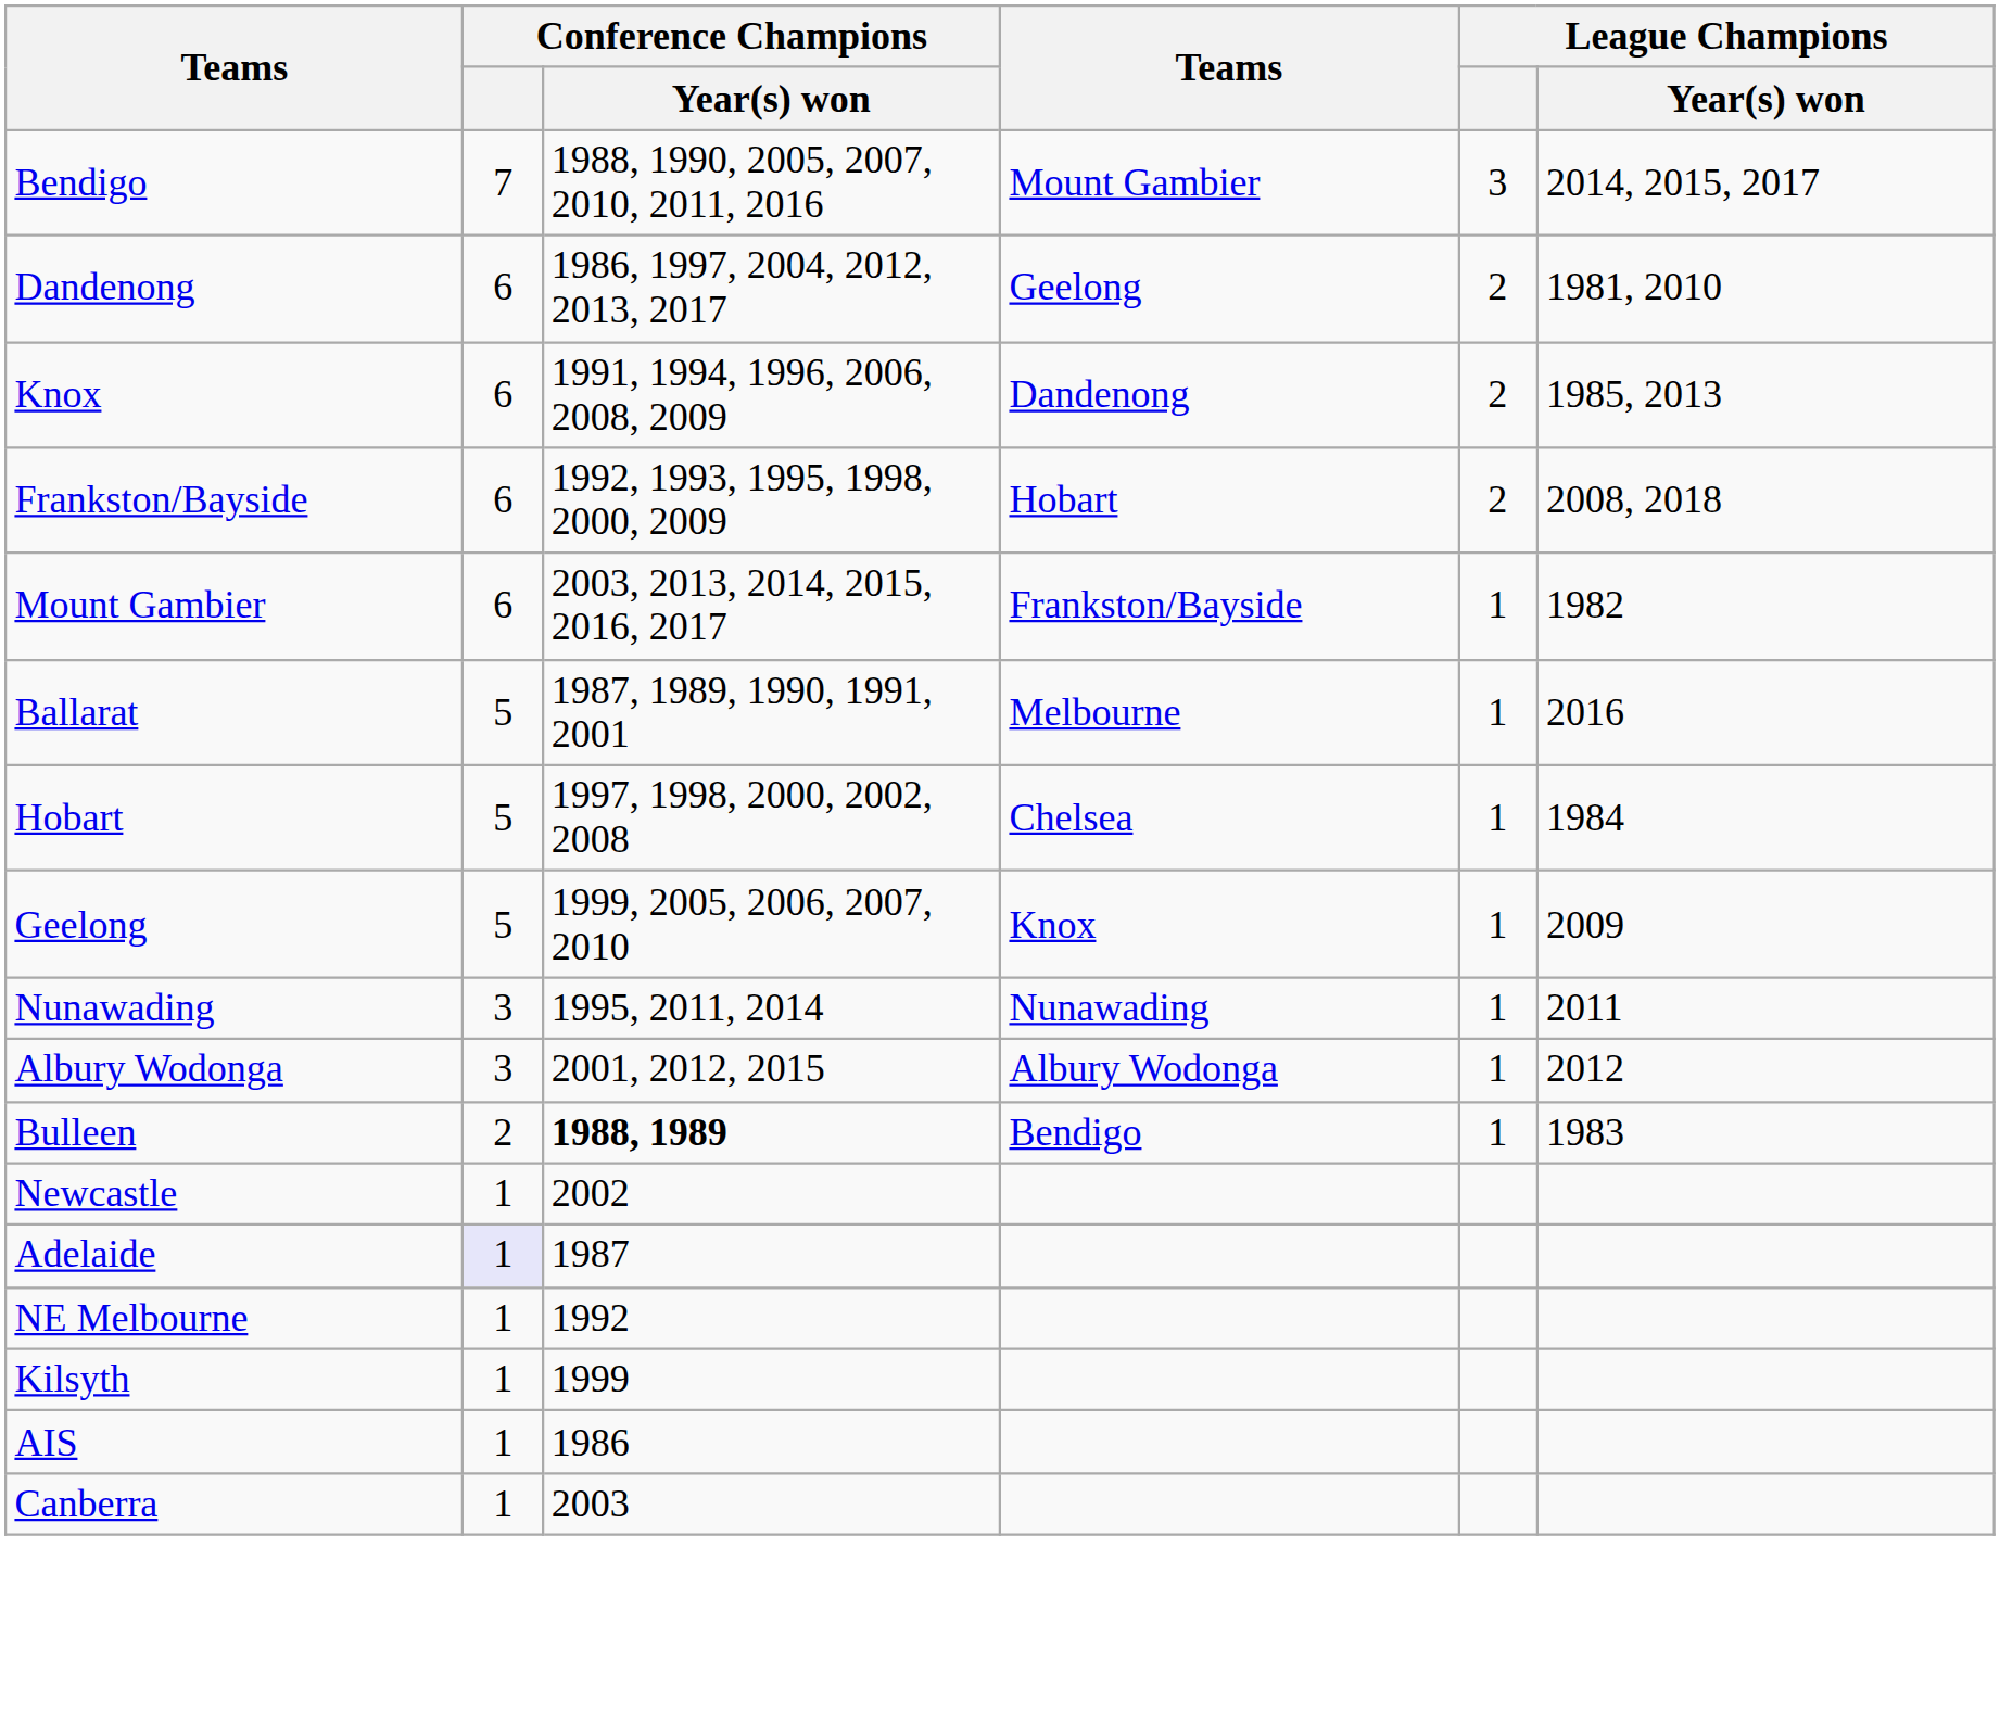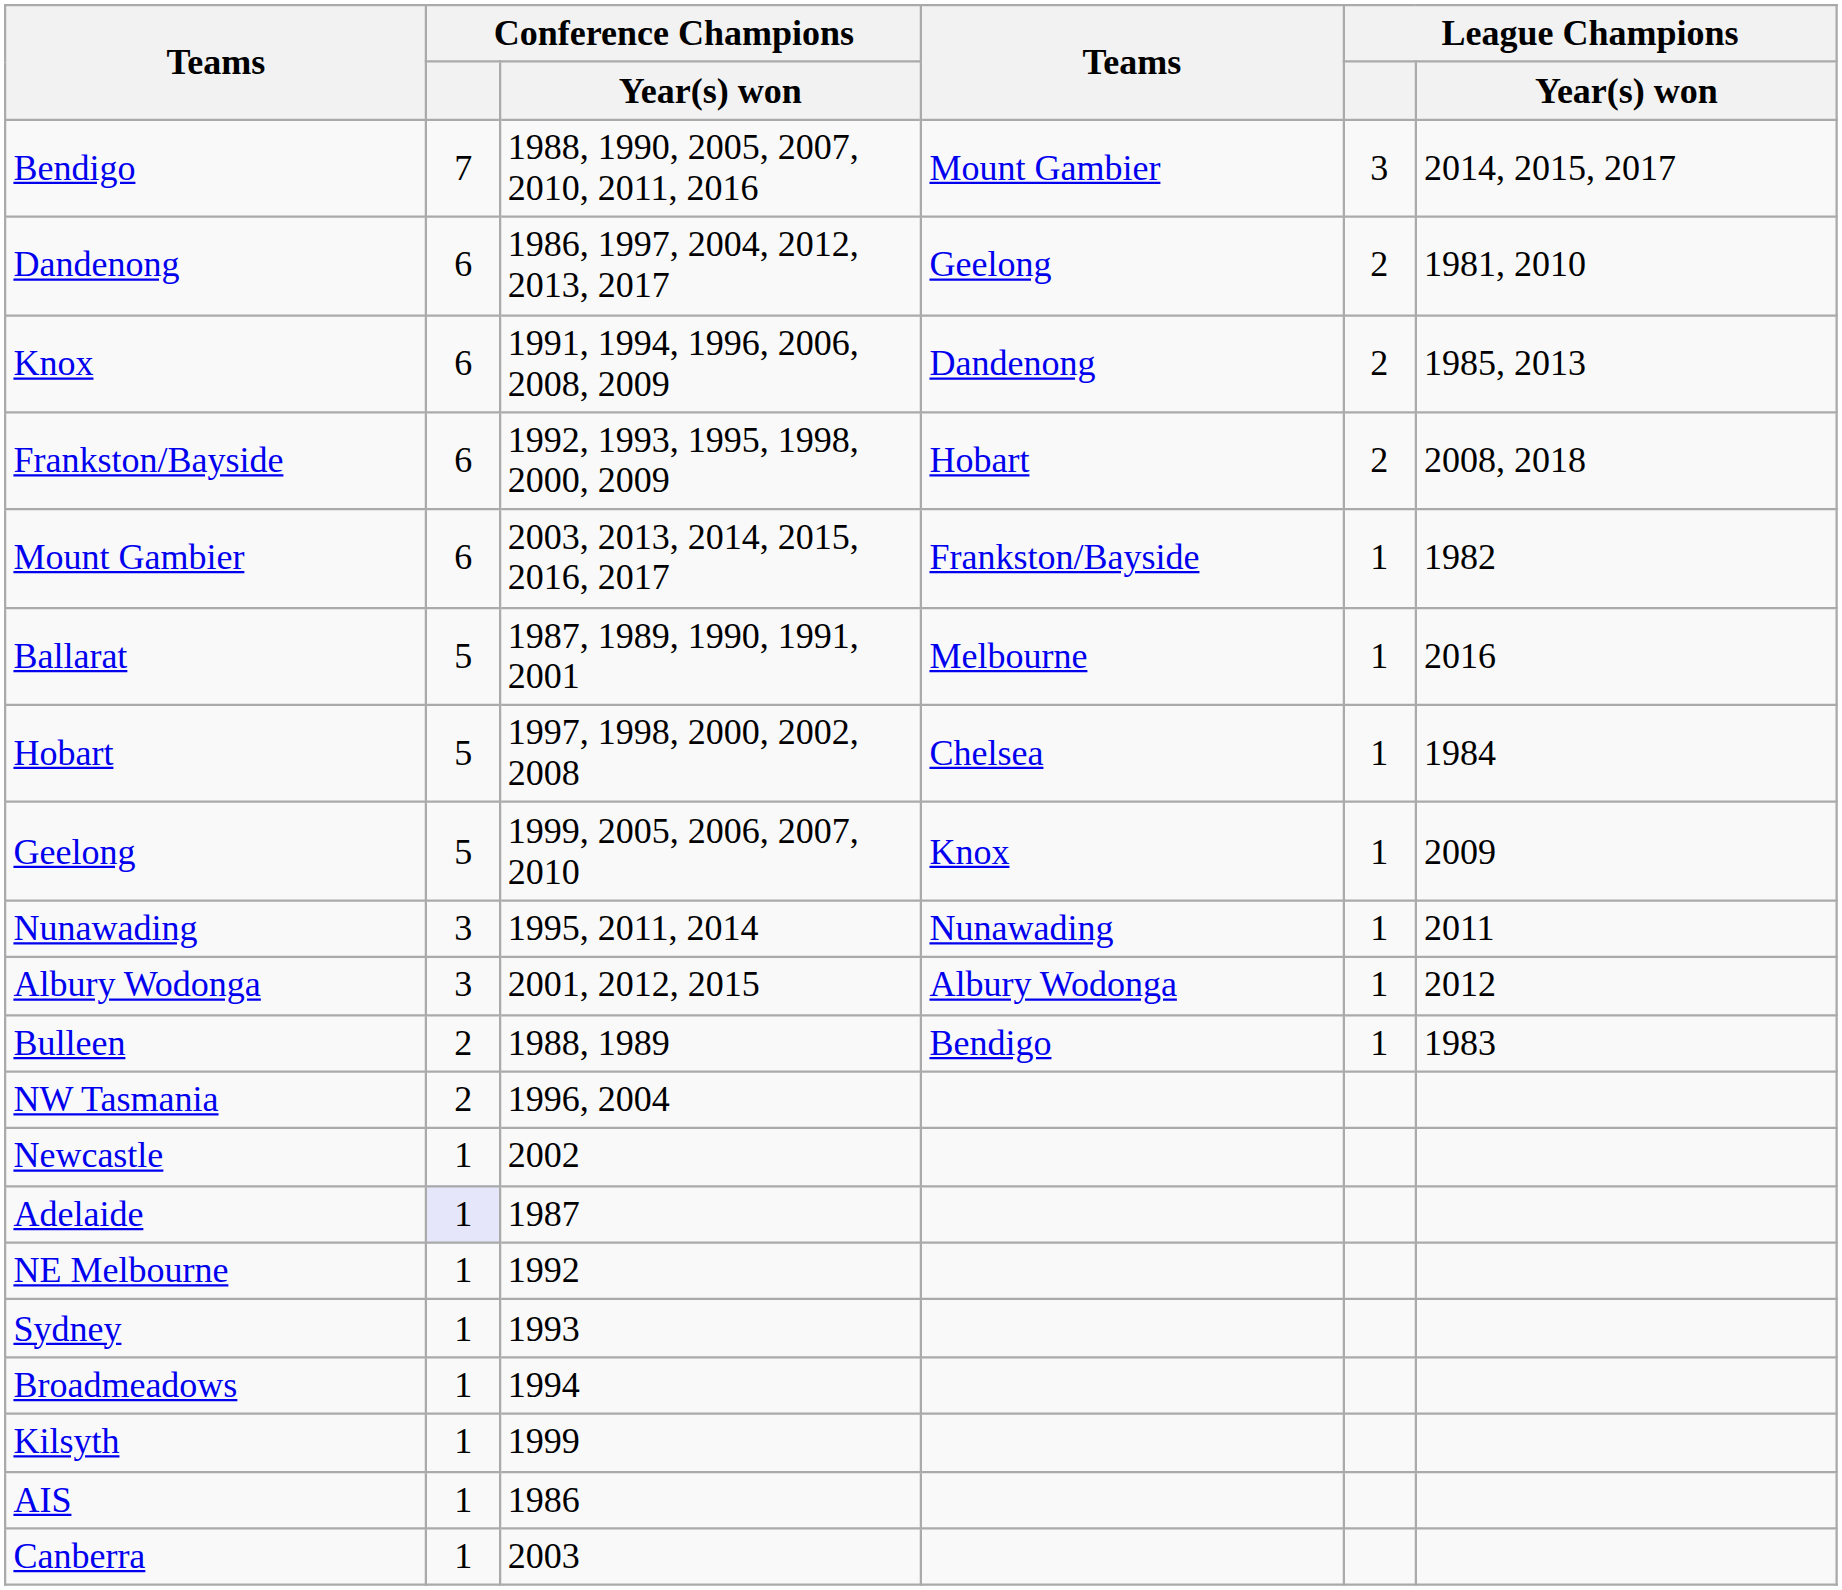 <table class="wikitable">
 <tr>
 <th rowspan="2" width="180">Teams</th>
 <th colspan="2">Conference Champions</th>
 <th rowspan="2" width="180">Teams</th>
 <th colspan="2">League Champions</th>
 </tr>
 <tr>
 <th width="25"></th>
 <th width="180">Year(s) won</th>
 <th width="25"></th>
 <th width="180">Year(s) won</th>
 </tr>
 <tr>
 <td><a href='#'>Bendigo</a></td>
 <td align="center">7</td>
 <td>1988, 1990, 2005, 2007, 2010, 2011, 2016</td>
 <td><a href='#'>Mount Gambier</a></td>
 <td align="center">3</td>
 <td>2014, 2015, 2017</td>
 </tr>
 <tr>
 <td><a href='#'>Dandenong</a></td>
 <td align="center">6</td>
 <td>1986, 1997, 2004, 2012, 2013, 2017</td>
 <td><a href='#'>Geelong</a></td>
 <td align="center">2</td>
 <td>1981, 2010</td>
 </tr>
 <tr>
 <td><a href='#'>Knox</a></td>
 <td align="center">6</td>
 <td>1991, 1994, 1996, 2006, 2008, 2009</td>
 <td><a href='#'>Dandenong</a></td>
 <td align="center">2</td>
 <td>1985, 2013</td>
 </tr>
 <tr>
 <td><a href='#'>Frankston/Bayside</a></td>
 <td align="center">6</td>
 <td>1992, 1993, 1995, 1998, 2000, 2009</td>
 <td><a href='#'>Hobart</a></td>
 <td align="center">2</td>
 <td>2008, 2018</td>
 </tr>
 <tr>
 <td><a href='#'>Mount Gambier</a></td>
 <td align="center">6</td>
 <td>2003, 2013, 2014, 2015, 2016, 2017</td>
 <td><a href='#'>Frankston/Bayside</a></td>
 <td align="center">1</td>
 <td>1982</td>
 </tr>
 <tr>
 <td><a href='#'>Ballarat</a></td>
 <td align="center">5</td>
 <td>1987, 1989, 1990, 1991, 2001</td>
 <td><a href='#'>Melbourne</a></td>
 <td align="center">1</td>
 <td>2016</td>
 </tr>
 <tr>
 <td><a href='#'>Hobart</a></td>
 <td align="center">5</td>
 <td>1997, 1998, 2000, 2002, 2008</td>
 <td><a href='#'>Chelsea</a></td>
 <td align="center">1</td>
 <td>1984</td>
 </tr>
 <tr>
 <td><a href='#'>Geelong</a></td>
 <td align="center">5</td>
 <td>1999, 2005, 2006, 2007, 2010</td>
 <td><a href='#'>Knox</a></td>
 <td align="center">1</td>
 <td>2009</td>
 </tr>
 <tr>
 <td><a href='#'>Nunawading</a></td>
 <td align="center">3</td>
 <td>1995, 2011, 2014</td>
 <td><a href='#'>Nunawading</a></td>
 <td align="center">1</td>
 <td>2011</td>
 </tr>
 <tr>
 <td><a href='#'>Albury Wodonga</a></td>
 <td align="center">3</td>
 <td>2001, 2012, 2015</td>
 <td><a href='#'>Albury Wodonga</a></td>
 <td align="center">1</td>
 <td>2012</td>
 </tr>
 <tr>
 <td><a href='#'>Bulleen</a></td>
 <td align="center">2</td>
-<td><strong>1988, 1989</strong></td>
+<td>1988, 1989</td>
 <td><a href='#'>Bendigo</a></td>
 <td align="center">1</td>
 <td>1983</td>
+</tr>
+<tr>
+<td><a href='#'>NW Tasmania</a></td>
+<td align="center">2</td>
+<td>1996, 2004</td>
+<td></td>
+<td></td>
+<td></td>
 </tr>
 <tr>
 <td><a href='#'>Newcastle</a></td>
 <td align="center">1</td>
 <td>2002</td>
 <td></td>
 <td></td>
 <td></td>
 </tr>
 <tr>
 <td><a href='#'>Adelaide</a></td>
 <td align="center" style="background: lavender;">1</td>
 <td>1987</td>
 <td></td>
 <td></td>
 <td></td>
 </tr>
 <tr>
 <td><a href='#'>NE Melbourne</a></td>
 <td align="center">1</td>
 <td>1992</td>
+<td></td>
+<td></td>
+<td></td>
+</tr>
+<tr>
+<td><a href='#'>Sydney</a></td>
+<td align="center">1</td>
+<td>1993</td>
+<td></td>
+<td></td>
+<td></td>
+</tr>
+<tr>
+<td><a href='#'>Broadmeadows</a></td>
+<td align="center">1</td>
+<td>1994</td>
 <td></td>
 <td></td>
 <td></td>
 </tr>
 <tr>
 <td><a href='#'>Kilsyth</a></td>
 <td align="center">1</td>
 <td>1999</td>
 <td></td>
 <td></td>
 <td></td>
 </tr>
 <tr>
 <td><a href='#'>AIS</a></td>
 <td align="center">1</td>
 <td>1986</td>
 <td></td>
 <td></td>
 <td></td>
 </tr>
 <tr>
 <td><a href='#'>Canberra</a></td>
 <td align="center">1</td>
 <td>2003</td>
 <td></td>
 <td></td>
 <td></td>
 </tr>
 </table>
